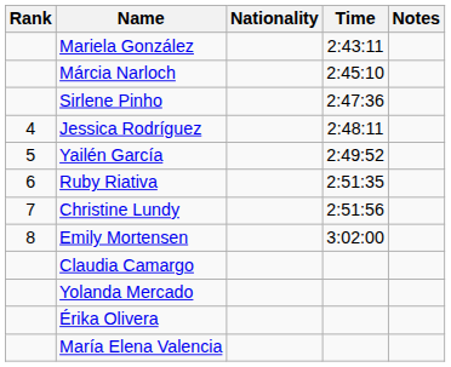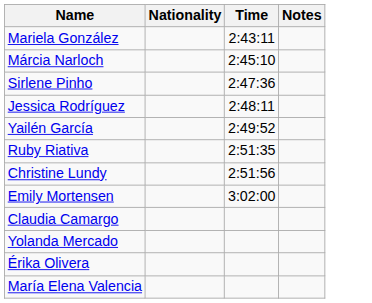 <table class="wikitable sortable" style="text-align:center">
 <tr>
-<th>Rank</th>
 <th>Name</th>
 <th>Nationality</th>
 <th>Time</th>
 <th>Notes</th>
 </tr>
 <tr>
-<td></td>
 <td align=left><a href='#'>Mariela González</a></td>
 <td align=left></td>
 <td>2:43:11</td>
 <td></td>
 </tr>
 <tr>
-<td></td>
 <td align=left><a href='#'>Márcia Narloch</a></td>
 <td align=left></td>
 <td>2:45:10</td>
 <td></td>
 </tr>
 <tr>
-<td></td>
 <td align=left><a href='#'>Sirlene Pinho</a></td>
 <td align=left></td>
 <td>2:47:36</td>
 <td></td>
 </tr>
 <tr>
-<td>4</td>
 <td align=left><a href='#'>Jessica Rodríguez</a></td>
 <td align=left></td>
 <td>2:48:11</td>
 <td></td>
 </tr>
 <tr>
-<td>5</td>
 <td align=left><a href='#'>Yailén García</a></td>
 <td align=left></td>
 <td>2:49:52</td>
 <td></td>
 </tr>
 <tr>
-<td>6</td>
 <td align=left><a href='#'>Ruby Riativa</a></td>
 <td align=left></td>
 <td>2:51:35</td>
 <td></td>
 </tr>
 <tr>
-<td>7</td>
 <td align=left><a href='#'>Christine Lundy</a></td>
 <td align=left></td>
 <td>2:51:56</td>
 <td></td>
 </tr>
 <tr>
-<td>8</td>
 <td align=left><a href='#'>Emily Mortensen</a></td>
 <td align=left></td>
 <td>3:02:00</td>
 <td></td>
 </tr>
 <tr>
-<td></td>
 <td align=left><a href='#'>Claudia Camargo</a></td>
 <td align=left></td>
 <td></td>
 <td></td>
 </tr>
 <tr>
-<td></td>
 <td align=left><a href='#'>Yolanda Mercado</a></td>
 <td align=left></td>
 <td></td>
 <td></td>
 </tr>
 <tr>
-<td></td>
 <td align=left><a href='#'>Érika Olivera</a></td>
 <td align=left></td>
 <td></td>
 <td></td>
 </tr>
 <tr>
-<td></td>
 <td align=left><a href='#'>María Elena Valencia</a></td>
 <td align=left></td>
 <td></td>
 <td></td>
 </tr>
 </table>
